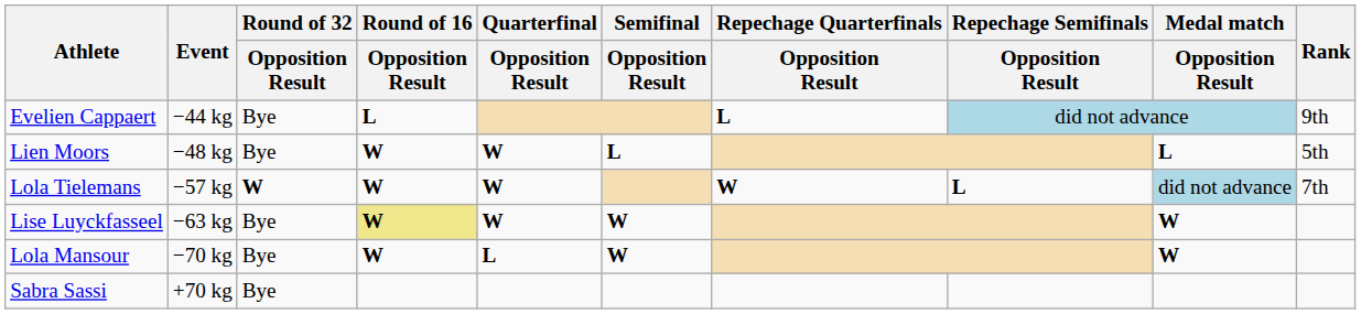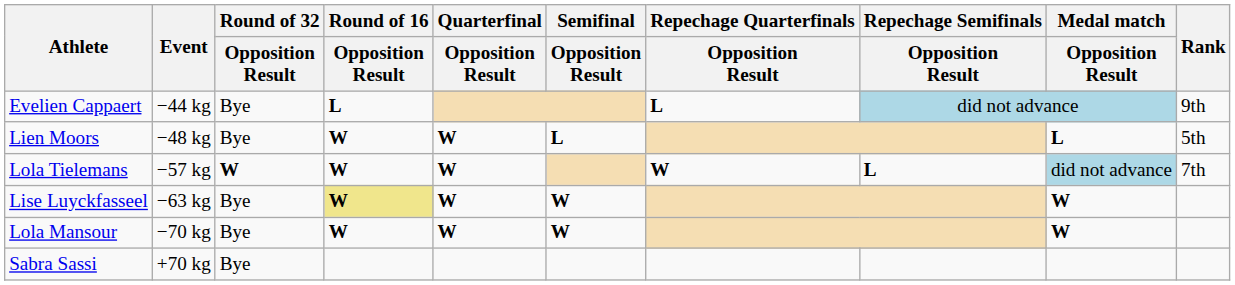 <table class="wikitable" style="font-size:90%">
 <tr>
 <th rowspan="2">Athlete</th>
 <th rowspan="2">Event</th>
 <th>Round of 32</th>
 <th>Round of 16</th>
 <th>Quarterfinal</th>
 <th>Semifinal</th>
 <th>Repechage Quarterfinals</th>
 <th>Repechage Semifinals</th>
 <th>Medal match</th>
 <th rowspan="2">Rank</th>
 </tr>
 <tr>
 <th>Opposition<br>Result</th>
 <th>Opposition<br>Result</th>
 <th>Opposition<br>Result</th>
 <th>Opposition<br>Result</th>
 <th>Opposition<br>Result</th>
 <th>Opposition<br>Result</th>
 <th>Opposition<br>Result</th>
 </tr>
 <tr>
 <td><a href='#'>Evelien Cappaert</a></td>
 <td>−44 kg</td>
 <td>Bye</td>
 <td><strong>L</strong> </td>
 <td colspan="2" bgcolor="wheat"></td>
 <td><strong>L</strong> </td>
 <td colspan="2" bgcolor="lightblue" align="center">did not advance</td>
 <td>9th</td>
 </tr>
 <tr>
 <td><a href='#'>Lien Moors</a></td>
 <td>−48 kg</td>
 <td>Bye</td>
 <td><strong>W</strong> </td>
 <td><strong>W</strong> </td>
 <td><strong>L</strong> </td>
 <td colspan="2" bgcolor="wheat"></td>
 <td><strong>L</strong> </td>
 <td>5th</td>
 </tr>
 <tr>
 <td><a href='#'>Lola Tielemans</a></td>
 <td>−57 kg</td>
 <td><strong>W</strong> </td>
 <td><strong>W</strong> </td>
 <td><strong>W</strong> </td>
 <td bgcolor="wheat"></td>
 <td><strong>W</strong> </td>
 <td><strong>L</strong> </td>
 <td bgcolor="lightblue" align="center">did not advance</td>
 <td>7th</td>
 </tr>
 <tr>
 <td><a href='#'>Lise Luyckfasseel</a></td>
 <td>−63 kg</td>
 <td>Bye</td>
 <td style="background: khaki;"><strong>W</strong> </td>
 <td><strong>W</strong> </td>
 <td><strong>W</strong> </td>
 <td colspan="2" bgcolor="wheat"></td>
 <td><strong>W</strong> </td>
 <td></td>
 </tr>
 <tr>
 <td><a href='#'>Lola Mansour</a></td>
 <td>−70 kg</td>
 <td>Bye</td>
 <td><strong>W</strong> </td>
-<td><strong>L</strong> </td>
+<td><strong>W</strong> </td>
 <td><strong>W</strong> </td>
 <td colspan="2" bgcolor="wheat"></td>
 <td><strong>W</strong> </td>
 <td></td>
 </tr>
 <tr>
 <td><a href='#'>Sabra Sassi</a></td>
 <td>+70 kg</td>
 <td>Bye</td>
 <td></td>
 <td></td>
 <td></td>
 <td></td>
 <td></td>
 <td></td>
 <td></td>
 </tr>
 </table>
